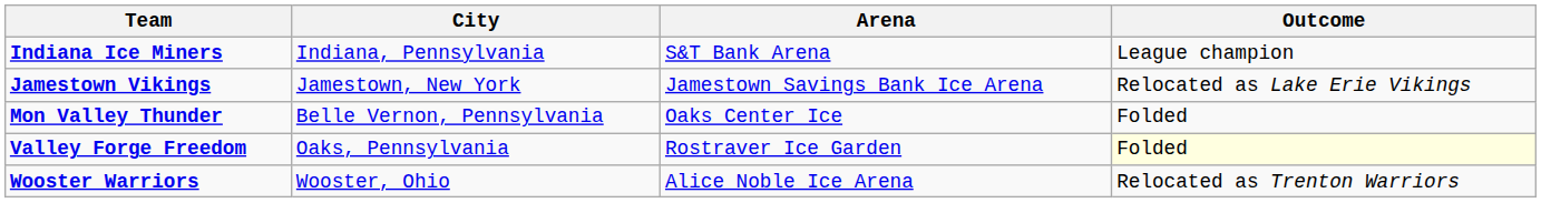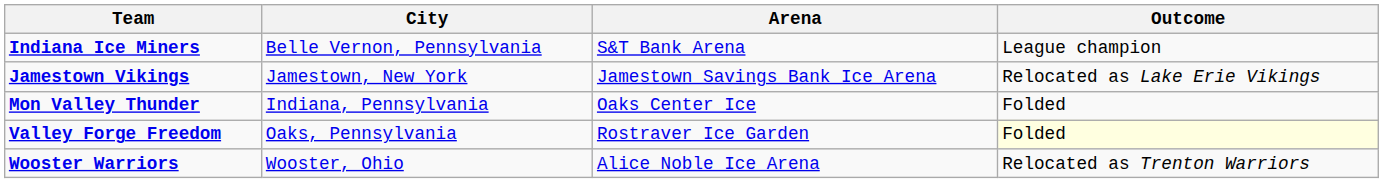 <table class="wikitable" style="width: 80%">
 <tr>
 <th>Team</th>
 <th>City</th>
 <th>Arena</th>
 <th>Outcome</th>
 </tr>
 <tr>
 <td><strong><a href='#'>Indiana Ice Miners</a></strong></td>
-<td><a href='#'>Indiana, Pennsylvania</a></td>
+<td><a href='#'>Belle Vernon, Pennsylvania</a></td>
 <td><a href='#'>S&T Bank Arena</a></td>
 <td>League champion</td>
 </tr>
 <tr>
 <td><strong><a href='#'>Jamestown Vikings</a></strong></td>
 <td><a href='#'>Jamestown, New York</a></td>
 <td><a href='#'>Jamestown Savings Bank Ice Arena</a></td>
 <td>Relocated as <em>Lake Erie Vikings</em></td>
 </tr>
 <tr>
 <td><strong><a href='#'>Mon Valley Thunder</a></strong></td>
-<td><a href='#'>Belle Vernon, Pennsylvania</a></td>
+<td><a href='#'>Indiana, Pennsylvania</a></td>
 <td><a href='#'>Oaks Center Ice</a></td>
 <td>Folded</td>
 </tr>
 <tr>
 <td><strong><a href='#'>Valley Forge Freedom</a></strong></td>
 <td><a href='#'>Oaks, Pennsylvania</a></td>
 <td><a href='#'>Rostraver Ice Garden</a></td>
 <td style="background: lightyellow;">Folded</td>
 </tr>
 <tr>
 <td><strong><a href='#'>Wooster Warriors</a></strong></td>
 <td><a href='#'>Wooster, Ohio</a></td>
 <td><a href='#'>Alice Noble Ice Arena</a></td>
 <td>Relocated as <em>Trenton Warriors</em></td>
 </tr>
 </table>
